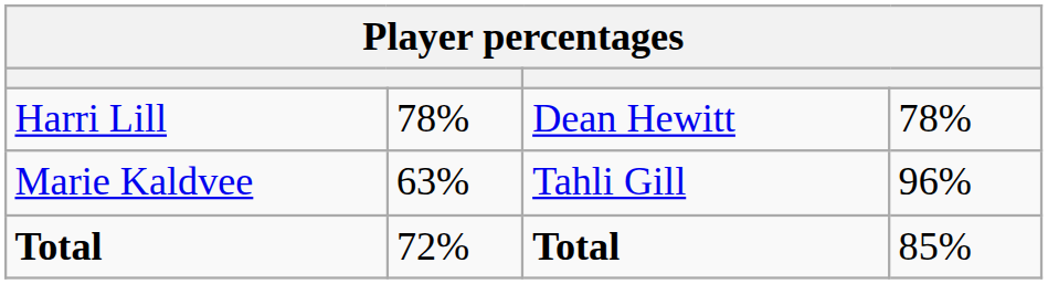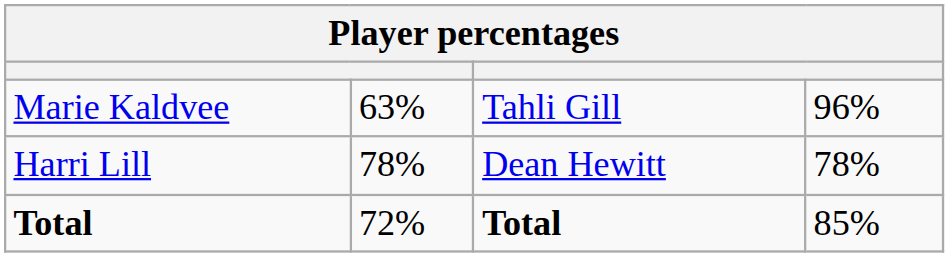 <table class="wikitable">
 <tr>
 <th colspan=4 width=400>Player percentages</th>
 </tr>
 <tr>
 <th colspan=2 width=200 style="white-space:nowrap;"></th>
 <th colspan=2 width=200 style="white-space:nowrap;"></th>
 </tr>
 <tr>
+<td><a href='#'>Marie Kaldvee</a></td>
+<td>63%</td>
+<td><a href='#'>Tahli Gill</a></td>
+<td>96%</td>
+</tr>
+<tr>
 <td><a href='#'>Harri Lill</a></td>
 <td>78%</td>
 <td><a href='#'>Dean Hewitt</a></td>
 <td>78%</td>
-</tr>
-<tr>
-<td><a href='#'>Marie Kaldvee</a></td>
-<td>63%</td>
-<td><a href='#'>Tahli Gill</a></td>
-<td>96%</td>
 </tr>
 <tr>
 <td><strong>Total</strong></td>
 <td>72%</td>
 <td><strong>Total</strong></td>
 <td>85%</td>
 </tr>
 </table>
